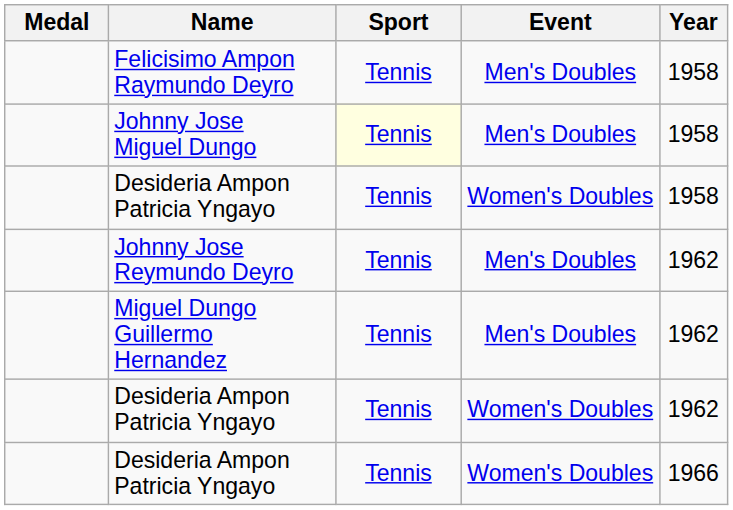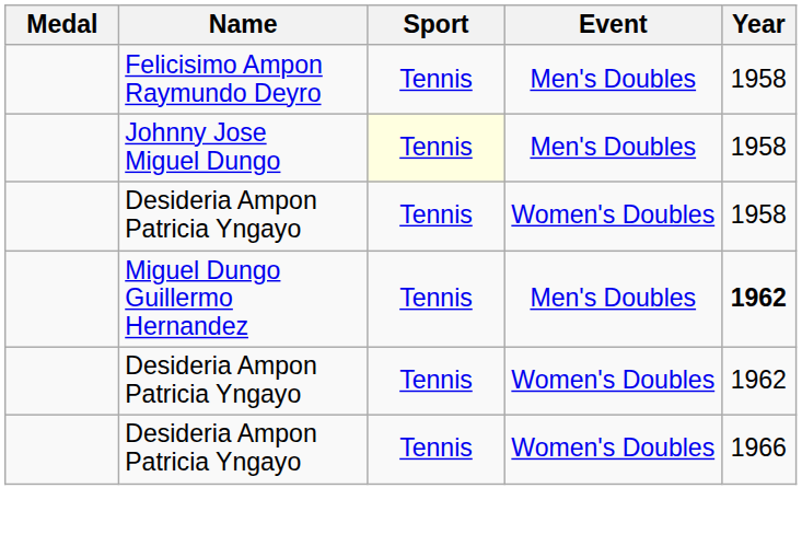 <table class="wikitable"  style="font-size:100%;  text-align:center;">
 <tr>
 <th width="65">Medal</th>
 <th width="150">Name</th>
 <th width="80">Sport</th>
 <th width="130">Event</th>
 <th width="40">Year</th>
 </tr>
 <tr>
 <td></td>
 <td align=left><a href='#'>Felicisimo Ampon</a><br> <a href='#'>Raymundo Deyro</a></td>
 <td><a href='#'>Tennis</a></td>
 <td><a href='#'>Men's Doubles</a></td>
 <td>1958</td>
 </tr>
 <tr>
 <td></td>
 <td align=left><a href='#'>Johnny Jose</a><br><a href='#'>Miguel Dungo</a></td>
 <td style="background: lightyellow;"><a href='#'>Tennis</a></td>
 <td><a href='#'>Men's Doubles</a></td>
 <td>1958</td>
 </tr>
 <tr>
 <td></td>
 <td align=left>Desideria Ampon<br>Patricia Yngayo</td>
 <td><a href='#'>Tennis</a></td>
 <td><a href='#'>Women's Doubles</a></td>
 <td>1958</td>
 </tr>
 <tr>
 <td></td>
-<td align=left><a href='#'>Johnny Jose</a><br><a href='#'>Reymundo Deyro</a></td>
-<td><a href='#'>Tennis</a></td>
-<td><a href='#'>Men's Doubles</a></td>
-<td>1962</td>
-</tr>
-<tr>
-<td></td>
 <td align=left><a href='#'>Miguel Dungo</a><br><a href='#'>Guillermo Hernandez</a></td>
 <td><a href='#'>Tennis</a></td>
 <td><a href='#'>Men's Doubles</a></td>
-<td>1962</td>
+<td><strong>1962</strong></td>
 </tr>
 <tr>
 <td></td>
 <td align=left>Desideria Ampon<br>Patricia Yngayo</td>
 <td><a href='#'>Tennis</a></td>
 <td><a href='#'>Women's Doubles</a></td>
 <td>1962</td>
 </tr>
 <tr>
 <td></td>
 <td align=left>Desideria Ampon<br>Patricia Yngayo</td>
 <td><a href='#'>Tennis</a></td>
 <td><a href='#'>Women's Doubles</a></td>
 <td>1966</td>
 </tr>
 </table>
